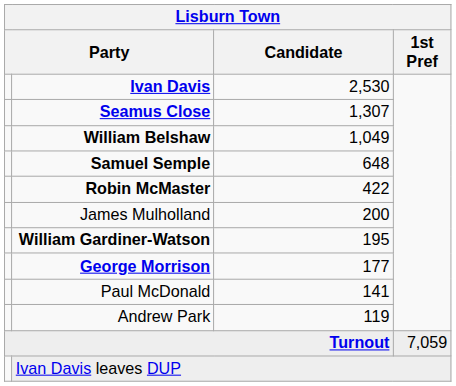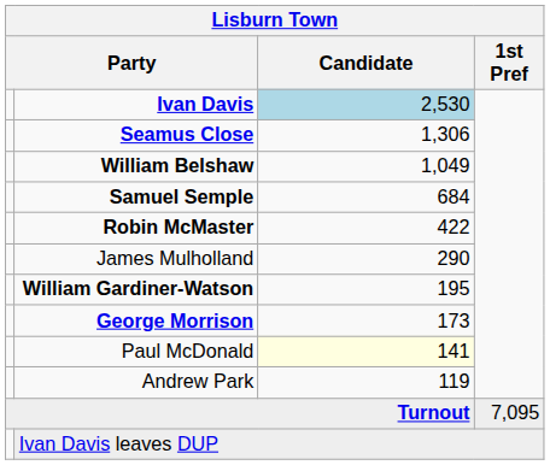 <table class="wikitable">
 <tr>
 <th colspan="4" align="center"><a href='#'>Lisburn Town</a></th>
 </tr>
 <tr>
 <th colspan="2" align="center" width=200>Party</th>
 <th width=170>Candidate</th>
 <th width=50>1st Pref</th>
 </tr>
 <tr>
 <td></td>
 <td align="right"><strong><a href='#'>Ivan Davis</a></strong></td>
-<td align="right">2,530</td>
+<td align="right" style="background: lightblue;">2,530</td>
 </tr>
 <tr>
 <td></td>
 <td align="right"><strong><a href='#'>Seamus Close</a></strong></td>
-<td align="right">1,307</td>
+<td align="right">1,306</td>
 </tr>
 <tr>
 <td></td>
 <td align="right"><strong>William Belshaw</strong></td>
 <td align="right">1,049</td>
 </tr>
 <tr>
 <td></td>
 <td align="right"><strong>Samuel Semple</strong></td>
-<td align="right">648</td>
+<td align="right">684</td>
 </tr>
 <tr>
 <td></td>
 <td align="right"><strong>Robin McMaster</strong></td>
 <td align="right">422</td>
 </tr>
 <tr>
 <td></td>
 <td align="right">James Mulholland</td>
-<td align="right">200</td>
+<td align="right">290</td>
 </tr>
 <tr>
 <td></td>
 <td align="right"><strong>William Gardiner-Watson</strong></td>
 <td align="right">195</td>
 </tr>
 <tr>
 <td></td>
 <td align="right"><strong><a href='#'>George Morrison</a></strong></td>
-<td align="right">177</td>
+<td align="right">173</td>
 </tr>
 <tr>
 <td></td>
 <td align="right">Paul McDonald</td>
-<td align="right">141</td>
+<td align="right" style="background: lightyellow;">141</td>
 </tr>
 <tr>
 <td></td>
 <td align="right">Andrew Park</td>
 <td align="right">119</td>
 </tr>
 <tr bgcolor="EEEEEE">
 <td colspan=3 align="right"><strong><a href='#'>Turnout</a></strong></td>
-<td align="right">7,059</td>
+<td align="right">7,095</td>
 </tr>
 <tr>
 <td bgcolor=></td>
 <td colspan=3 bgcolor="EEEEEE"><a href='#'>Ivan Davis</a> leaves <a href='#'>DUP</a></td>
 </tr>
 </table>
